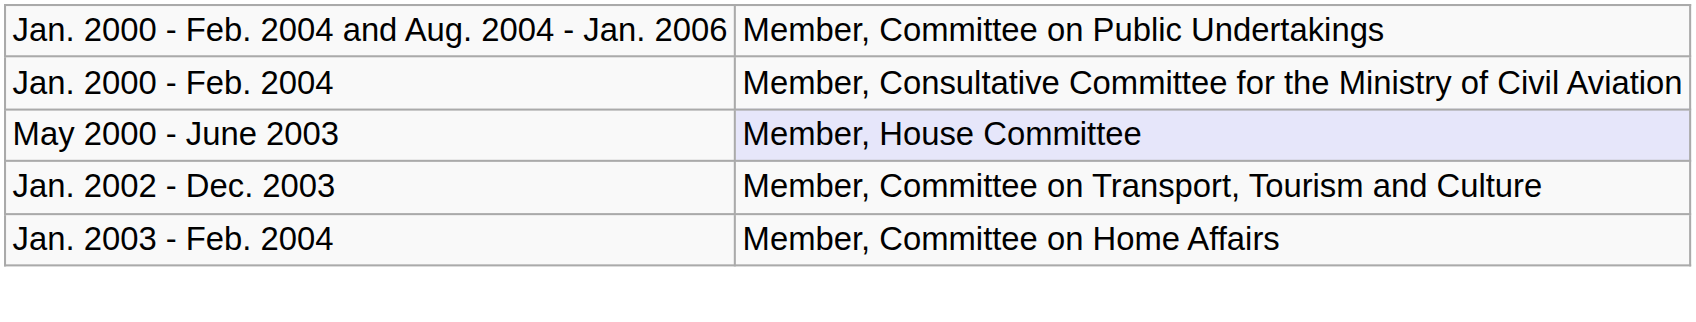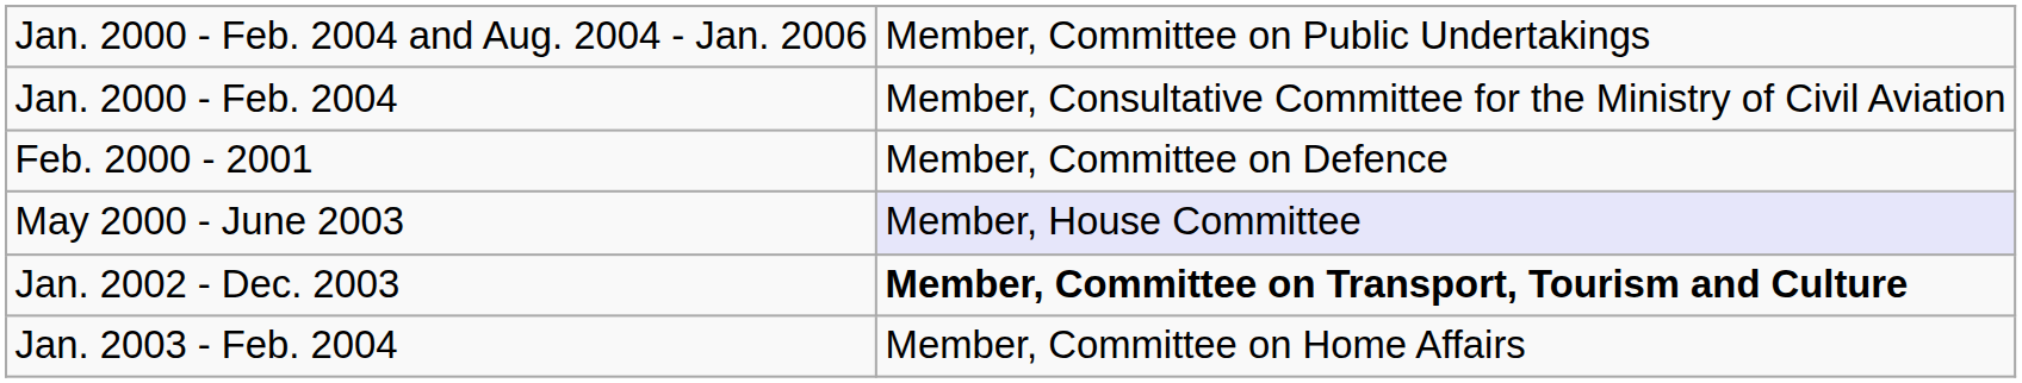 <table class="wikitable">
 <tr>
 <td>Jan. 2000 - Feb. 2004 and Aug. 2004 - Jan. 2006</td>
 <td>Member, Committee on Public Undertakings                            </td>
 </tr>
 <tr>
 <td>Jan. 2000 - Feb. 2004</td>
 <td>Member, Consultative Committee for the Ministry of Civil Aviation</td>
 </tr>
 <tr>
+<td>Feb. 2000 - 2001</td>
+<td>Member, Committee on Defence</td>
+</tr>
+<tr>
 <td>May 2000 - June 2003</td>
 <td style="background: lavender;">Member, House Committee</td>
 </tr>
 <tr>
 <td>Jan. 2002 - Dec. 2003</td>
-<td>Member, Committee on Transport, Tourism and Culture</td>
+<td><strong>Member, Committee on Transport, Tourism and Culture</strong></td>
 </tr>
 <tr>
 <td>Jan. 2003 - Feb. 2004</td>
 <td>Member, Committee on Home Affairs</td>
 </tr>
 </table>
